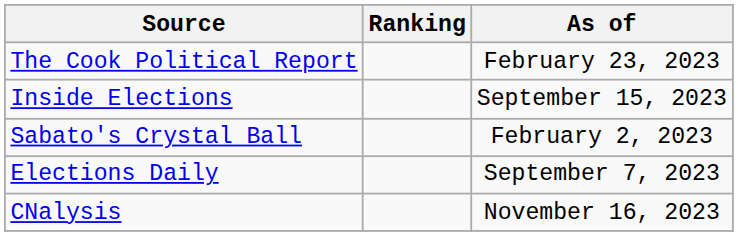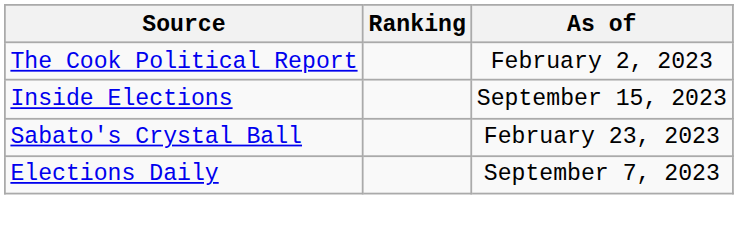 <table class="wikitable" style="text-align:center">
 <tr>
 <th>Source</th>
 <th>Ranking</th>
 <th>As of</th>
 </tr>
 <tr>
 <td align=left><a href='#'>The Cook Political Report</a></td>
 <td></td>
-<td>February 23, 2023</td>
+<td>February 2, 2023</td>
 </tr>
 <tr>
 <td align=left><a href='#'>Inside Elections</a></td>
 <td></td>
 <td>September 15, 2023</td>
 </tr>
 <tr>
 <td align=left><a href='#'>Sabato's Crystal Ball</a></td>
 <td></td>
-<td>February 2, 2023</td>
+<td>February 23, 2023</td>
 </tr>
 <tr>
 <td align=left><a href='#'>Elections Daily</a></td>
 <td></td>
 <td>September 7, 2023</td>
 </tr>
-<tr>
-<td align=left><a href='#'>CNalysis</a></td>
-<td></td>
-<td>November 16, 2023</td>
-</tr>
 </table>
